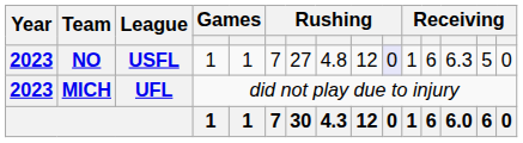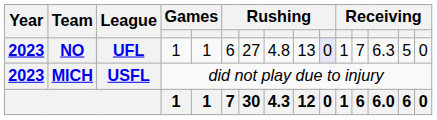 <table class="wikitable" style="text-align:center;">
 <tr>
 <th rowspan="2">Year</th>
 <th rowspan="2">Team</th>
 <th rowspan="2">League</th>
 <th colspan="2">Games</th>
 <th colspan="5">Rushing</th>
 <th colspan="5">Receiving</th>
 </tr>
 <tr>
 <th></th>
 <th></th>
 <th></th>
 <th></th>
 <th></th>
 <th></th>
 <th></th>
 <th></th>
 <th></th>
 <th></th>
 <th></th>
 <th></th>
 </tr>
 <tr>
 <th><a href='#'>2023</a></th>
 <th><a href='#'>NO</a></th>
-<th><a href='#'>USFL</a></th>
+<th><a href='#'>UFL</a></th>
 <td>1</td>
 <td>1</td>
-<td>7</td>
+<td>6</td>
 <td>27</td>
 <td>4.8</td>
-<td>12</td>
+<td>13</td>
 <td style="background: lavender;">0</td>
 <td>1</td>
-<td>6</td>
+<td>7</td>
 <td>6.3</td>
 <td>5</td>
 <td>0</td>
 </tr>
 <tr>
 <th><a href='#'>2023</a></th>
 <th><a href='#'>MICH</a></th>
-<th><a href='#'>UFL</a></th>
+<th><a href='#'>USFL</a></th>
 <td colspan="12"><em>did not play due to injury</em></td>
 </tr>
 <tr>
 <th colspan="3"></th>
 <th>1</th>
 <th>1</th>
 <th>7</th>
 <th>30</th>
 <th>4.3</th>
 <th>12</th>
 <th>0</th>
 <th>1</th>
 <th>6</th>
 <th>6.0</th>
 <th>6</th>
 <th>0</th>
 </tr>
 </table>
